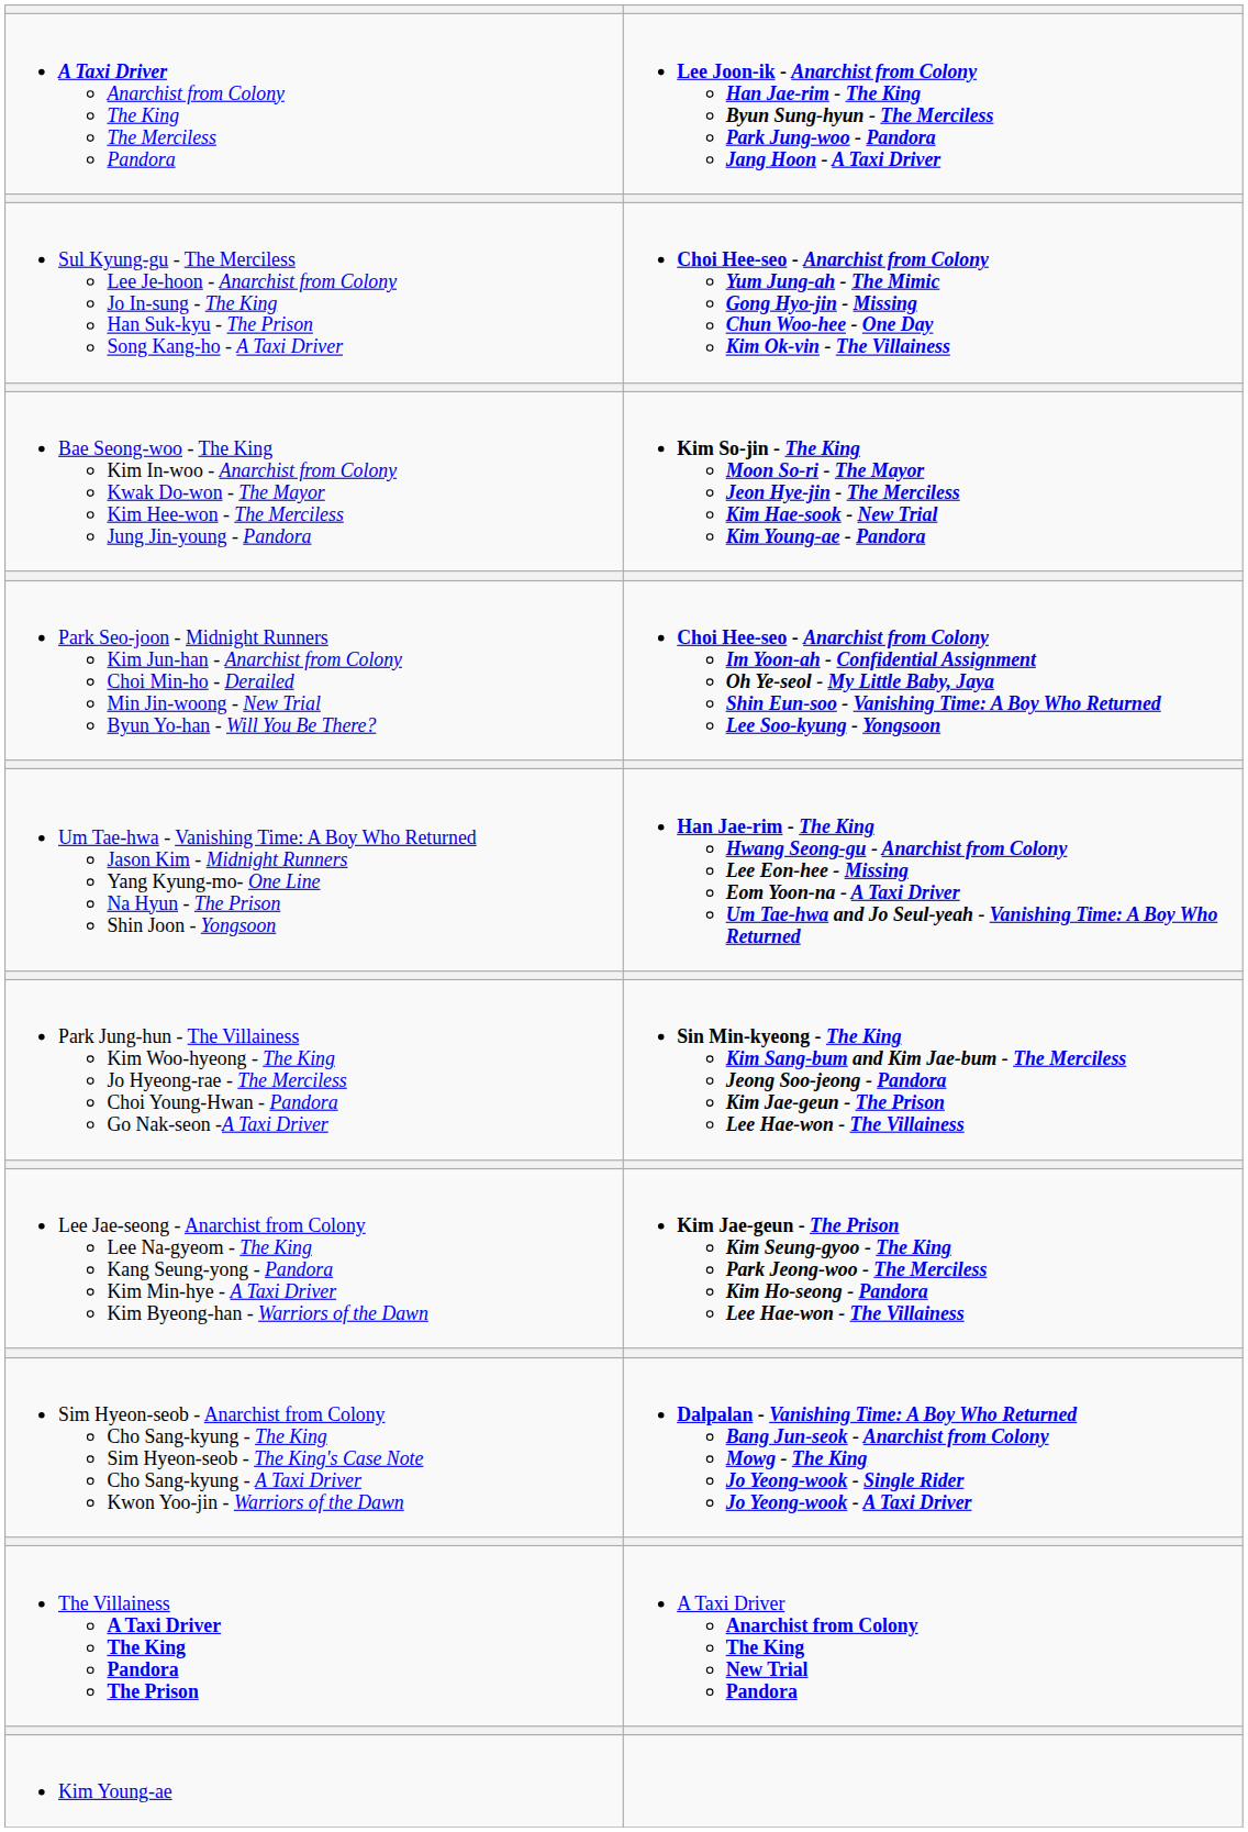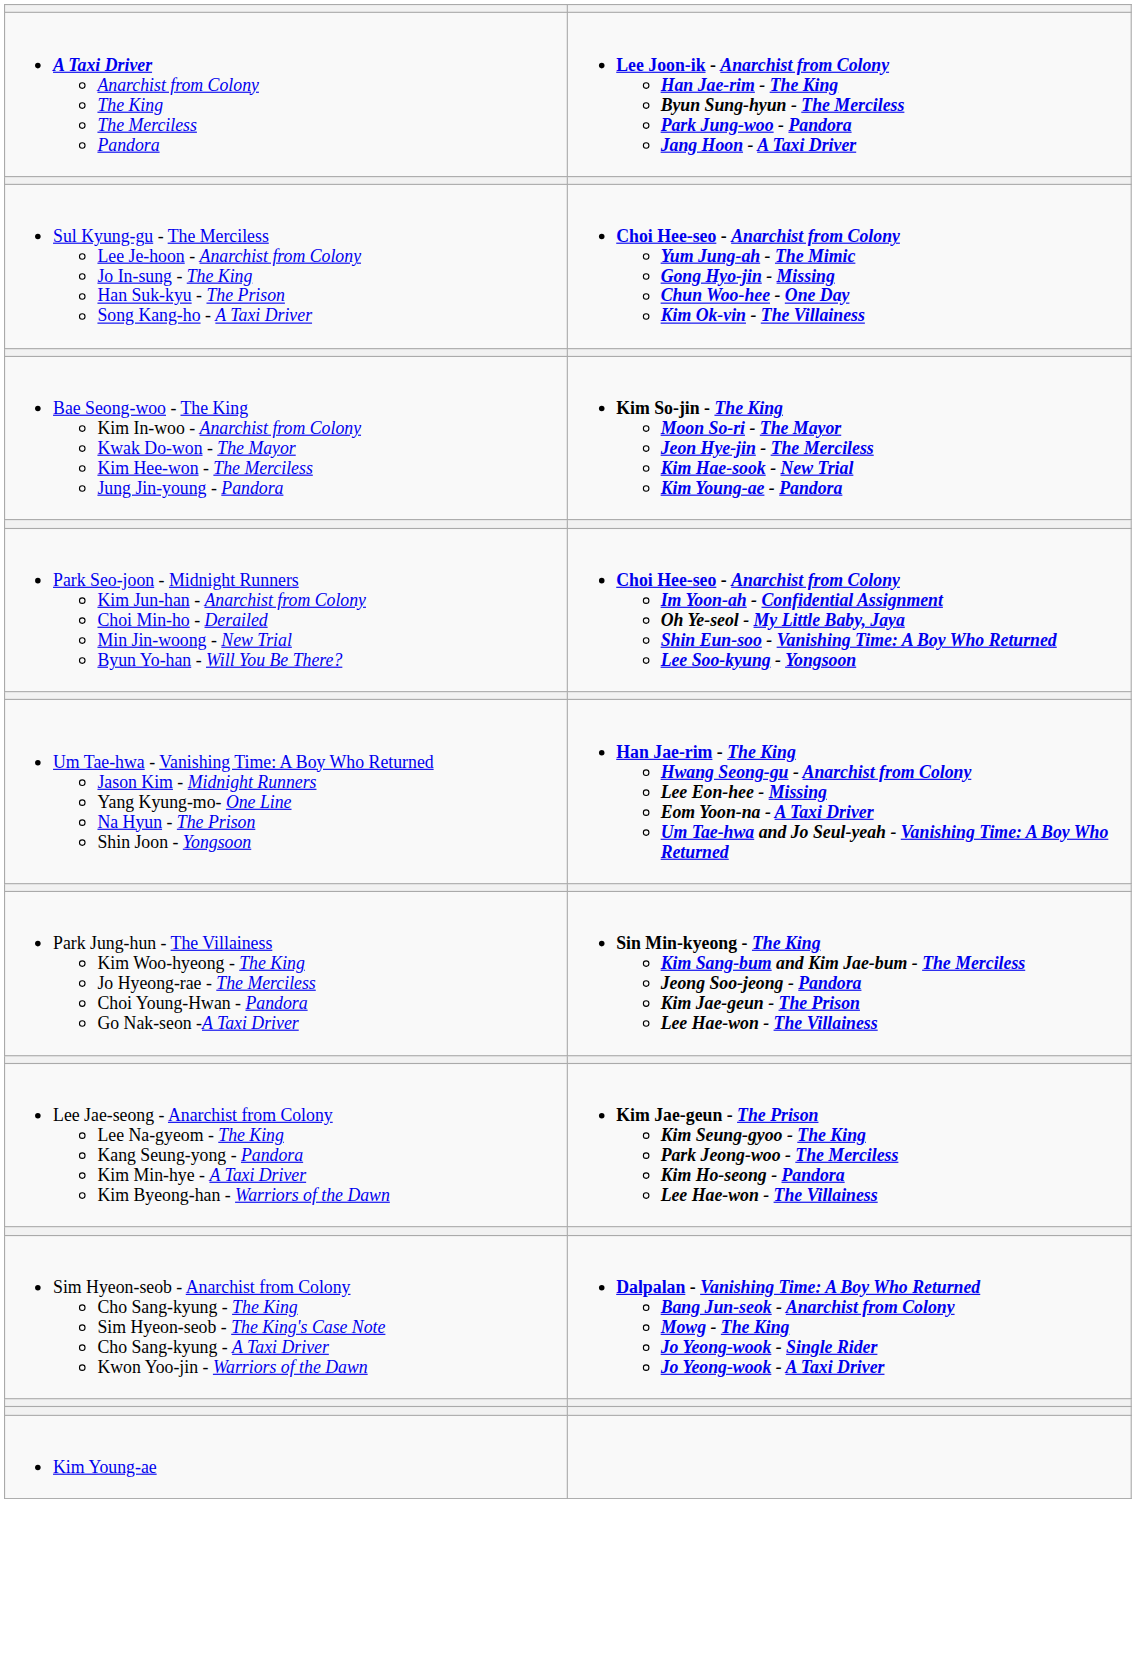 <table class="wikitable">
 <tr>
 <th style="width:500px;"></th>
 <th style="width:500px;"></th>
 </tr>
 <tr>
 <td valign="top"><br><ul><li><strong><em><a href='#'>A Taxi Driver</a></em></strong><ul><li><em><a href='#'>Anarchist from Colony</a></em></li><li><em><a href='#'>The King</a></em></li><li><em><a href='#'>The Merciless</a></em></li><li><em><a href='#'>Pandora</a></em></li></ul></li></ul></td>
 <td valign="top"><br><ul><li><strong><a href='#'>Lee Joon-ik</a> - <em><a href='#'>Anarchist from Colony</a><strong><em><ul><li><a href='#'>Han Jae-rim</a> - </em><a href='#'>The King</a> <em></li><li>Byun Sung-hyun - </em><a href='#'>The Merciless</a><em></li><li><a href='#'>Park Jung-woo</a> - </em><a href='#'>Pandora</a><em></li><li><a href='#'>Jang Hoon</a> - </em><a href='#'>A Taxi Driver</a><em></li></ul></li></ul></td>
 </tr>
 <tr>
 <th></th>
 <th></th>
 </tr>
 <tr>
 <td><br><ul><li></strong><a href='#'>Sul Kyung-gu</a> - </em><a href='#'>The Merciless</a></em></strong><ul><li><a href='#'>Lee Je-hoon</a> - <em><a href='#'>Anarchist from Colony</a></em></li><li><a href='#'>Jo In-sung</a> - <em><a href='#'>The King</a></em></li><li><a href='#'>Han Suk-kyu</a> - <em><a href='#'>The Prison</a></em></li><li><a href='#'>Song Kang-ho</a> - <em><a href='#'>A Taxi Driver</a></em></li></ul></li></ul></td>
 <td><br><ul><li><strong><a href='#'>Choi Hee-seo</a> - <em><a href='#'>Anarchist from Colony</a><strong><em><ul><li><a href='#'>Yum Jung-ah</a> - </em><a href='#'>The Mimic</a><em></li><li><a href='#'>Gong Hyo-jin</a> - </em><a href='#'>Missing</a><em></li><li><a href='#'>Chun Woo-hee</a> - </em><a href='#'>One Day</a><em></li><li><a href='#'>Kim Ok-vin</a> - </em><a href='#'>The Villainess</a><em></li></ul></li></ul></td>
 </tr>
 <tr>
 <th></th>
 <th></th>
 </tr>
 <tr>
 <td><br><ul><li></strong><a href='#'>Bae Seong-woo</a> - </em><a href='#'>The King</a></em></strong><ul><li>Kim In-woo - <em><a href='#'>Anarchist from Colony</a></em></li><li><a href='#'>Kwak Do-won</a> - <em><a href='#'>The Mayor</a></em></li><li><a href='#'>Kim Hee-won</a> - <em><a href='#'>The Merciless</a></em></li><li><a href='#'>Jung Jin-young</a> - <em><a href='#'>Pandora</a></em></li></ul></li></ul></td>
 <td><br><ul><li><strong>Kim So-jin - <em><a href='#'>The King</a><strong><em><ul><li><a href='#'>Moon So-ri</a> - </em><a href='#'>The Mayor</a><em></li><li><a href='#'>Jeon Hye-jin</a> - </em><a href='#'>The Merciless</a><em></li><li><a href='#'>Kim Hae-sook</a> - </em><a href='#'>New Trial</a><em></li><li><a href='#'>Kim Young-ae</a> - </em><a href='#'>Pandora</a><em></li></ul></li></ul></td>
 </tr>
 <tr>
 <th></th>
 <th></th>
 </tr>
 <tr>
 <td><br><ul><li></strong><a href='#'>Park Seo-joon</a> - </em><a href='#'>Midnight Runners</a></em></strong><ul><li><a href='#'>Kim Jun-han</a> - <em><a href='#'>Anarchist from Colony</a></em></li><li><a href='#'>Choi Min-ho</a> - <em><a href='#'>Derailed</a></em></li><li><a href='#'>Min Jin-woong</a> - <em><a href='#'>New Trial</a></em></li><li><a href='#'>Byun Yo-han</a> - <em><a href='#'>Will You Be There?</a></em></li></ul></li></ul></td>
 <td><br><ul><li><strong><a href='#'>Choi Hee-seo</a> - <em><a href='#'>Anarchist from Colony</a><strong><em><ul><li><a href='#'>Im Yoon-ah</a> - </em><a href='#'>Confidential Assignment</a><em></li><li>Oh Ye-seol - </em><a href='#'>My Little Baby, Jaya</a><em></li><li><a href='#'>Shin Eun-soo</a> - </em><a href='#'>Vanishing Time: A Boy Who Returned</a><em></li><li><a href='#'>Lee Soo-kyung</a> - </em><a href='#'>Yongsoon</a><em></li></ul></li></ul></td>
 </tr>
 <tr>
 <th></th>
 <th></th>
 </tr>
 <tr>
 <td><br><ul><li></strong><a href='#'>Um Tae-hwa</a> - </em><a href='#'>Vanishing Time: A Boy Who Returned</a></em></strong><ul><li><a href='#'>Jason Kim</a> - <em><a href='#'>Midnight Runners</a></em></li><li>Yang Kyung-mo- <em><a href='#'>One Line</a></em></li><li><a href='#'>Na Hyun</a> - <em><a href='#'>The Prison</a></em></li><li>Shin Joon - <em><a href='#'>Yongsoon</a></em></li></ul></li></ul></td>
 <td><br><ul><li><strong><a href='#'>Han Jae-rim</a> - <em><a href='#'>The King</a><strong><em><ul><li><a href='#'>Hwang Seong-gu</a> - </em><a href='#'>Anarchist from Colony</a><em></li><li>Lee Eon-hee - </em><a href='#'>Missing</a><em></li><li>Eom Yoon-na - </em><a href='#'>A Taxi Driver</a><em></li><li><a href='#'>Um Tae-hwa</a> and Jo Seul-yeah  - </em><a href='#'>Vanishing Time: A Boy Who Returned</a><em></li></ul></li></ul></td>
 </tr>
 <tr>
 <th></th>
 <th></th>
 </tr>
 <tr>
 <td><br><ul><li></strong>Park Jung-hun - </em><a href='#'>The Villainess</a></em></strong><ul><li>Kim Woo-hyeong - <em><a href='#'>The King</a></em></li><li>Jo Hyeong-rae - <em><a href='#'>The Merciless</a></em></li><li>Choi Young-Hwan - <em><a href='#'>Pandora</a></em></li><li>Go Nak-seon -<em><a href='#'>A Taxi Driver</a></em></li></ul></li></ul></td>
 <td><br><ul><li><strong>Sin Min-kyeong - <em><a href='#'>The King</a><strong><em><ul><li><a href='#'>Kim Sang-bum</a> and Kim Jae-bum - </em><a href='#'>The Merciless</a><em></li><li>Jeong Soo-jeong - </em><a href='#'>Pandora</a><em></li><li>Kim Jae-geun - </em><a href='#'>The Prison</a><em></li><li>Lee Hae-won - </em><a href='#'>The Villainess</a><em></li></ul></li></ul></td>
 </tr>
 <tr>
 <th></th>
 <th></th>
 </tr>
 <tr>
 <td><br><ul><li></strong>Lee Jae-seong - </em><a href='#'>Anarchist from Colony</a></em></strong><ul><li>Lee Na-gyeom - <em><a href='#'>The King</a></em></li><li>Kang Seung-yong - <em><a href='#'>Pandora</a></em></li><li>Kim Min-hye - <em><a href='#'>A Taxi Driver</a></em></li><li>Kim Byeong-han - <em><a href='#'>Warriors of the Dawn</a></em></li></ul></li></ul></td>
 <td><br><ul><li><strong>Kim Jae-geun - <em><a href='#'>The Prison</a><strong><em><ul><li>Kim Seung-gyoo - </em><a href='#'>The King</a><em></li><li>Park Jeong-woo - </em><a href='#'>The Merciless</a><em></li><li>Kim Ho-seong - </em><a href='#'>Pandora</a><em></li><li>Lee Hae-won - </em><a href='#'>The Villainess</a><em></li></ul></li></ul></td>
 </tr>
 <tr>
 <th></th>
 <th></th>
 </tr>
 <tr>
 <td><br><ul><li></strong>Sim Hyeon-seob - </em><a href='#'>Anarchist from Colony</a></em></strong><ul><li>Cho Sang-kyung - <em><a href='#'>The King</a></em></li><li>Sim Hyeon-seob - <em><a href='#'>The King's Case Note</a></em></li><li>Cho Sang-kyung - <em><a href='#'>A Taxi Driver</a></em></li><li>Kwon Yoo-jin - <em><a href='#'>Warriors of the Dawn</a></em></li></ul></li></ul></td>
 <td><br><ul><li><strong><a href='#'>Dalpalan</a> - <em><a href='#'>Vanishing Time: A Boy Who Returned</a><strong><em><ul><li><a href='#'>Bang Jun-seok</a> - </em><a href='#'>Anarchist from Colony</a><em></li><li><a href='#'>Mowg</a> - </em><a href='#'>The King</a><em></li><li><a href='#'>Jo Yeong-wook</a> - </em><a href='#'>Single Rider</a><em></li><li><a href='#'>Jo Yeong-wook</a> - </em><a href='#'>A Taxi Driver</a><em></li></ul></li></ul></td>
 </tr>
 <tr>
 <th></th>
 <th></th>
 </tr>
 <tr>
-<td valign="top"><br><ul><li></em></strong><a href='#'>The Villainess</a><strong><em><ul><li></em><a href='#'>A Taxi Driver</a><em></li><li></em><a href='#'>The King</a><em></li><li></em><a href='#'>Pandora</a><em></li><li></em><a href='#'>The Prison</a><em></li></ul></li></ul></td>
-<td><br><ul><li></em></strong><a href='#'>A Taxi Driver</a><strong><em><ul><li></em><a href='#'>Anarchist from Colony</a><em></li><li></em><a href='#'>The King</a><em></li><li></em><a href='#'>New Trial</a><em></li><li></em><a href='#'>Pandora</a><em></li></ul></li></ul></td>
-</tr>
-<tr>
 <th style="width:500px;"></th>
 <th style="width:500px;"></th>
 </tr>
 <tr>
 <td valign="top"><br><ul><li></strong><a href='#'>Kim Young-ae</a><strong></li></ul></td>
 </tr>
 </table>
